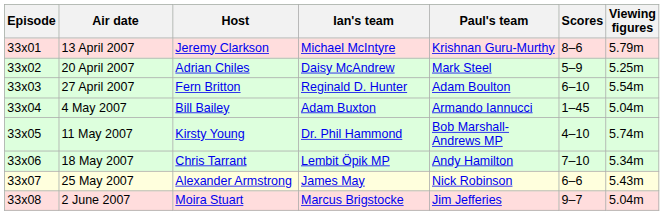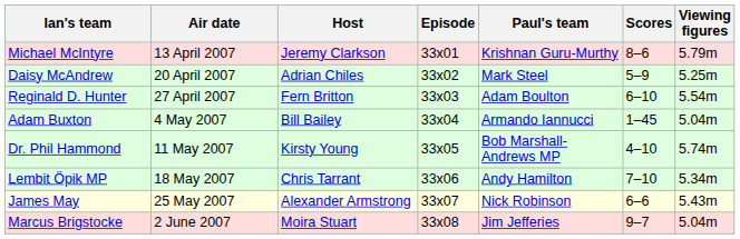 <table class="wikitable"  style="width:840px; background:#dfd;">
 <tr>
-<th style="width:5%;">Episode</th>
+<th style="width:23%;">Ian's team</th>
 <th style="width:21%;">Air date</th>
 <th style="width:22%;">Host</th>
-<th style="width:23%;">Ian's team</th>
+<th style="width:5%;">Episode</th>
 <th style="width:23%;">Paul's team</th>
 <th style="width:5%;">Scores</th>
 <th style="width:120%;">Viewing figures</th>
 </tr>
 <tr style="background:#fdd;">
-<td>33x01</td>
+<td><a href='#'>Michael McIntyre</a></td>
 <td>13 April 2007</td>
 <td><a href='#'>Jeremy Clarkson</a></td>
-<td><a href='#'>Michael McIntyre</a></td>
+<td>33x01</td>
 <td><a href='#'>Krishnan Guru-Murthy</a></td>
 <td>8–6</td>
 <td>5.79m</td>
 </tr>
 <tr>
-<td>33x02</td>
+<td><a href='#'>Daisy McAndrew</a></td>
 <td>20 April 2007</td>
 <td><a href='#'>Adrian Chiles</a></td>
-<td><a href='#'>Daisy McAndrew</a></td>
+<td>33x02</td>
 <td><a href='#'>Mark Steel</a></td>
 <td>5–9</td>
 <td>5.25m</td>
 </tr>
 <tr>
-<td>33x03</td>
+<td><a href='#'>Reginald D. Hunter</a></td>
 <td>27 April 2007</td>
 <td><a href='#'>Fern Britton</a></td>
-<td><a href='#'>Reginald D. Hunter</a></td>
+<td>33x03</td>
 <td><a href='#'>Adam Boulton</a></td>
 <td>6–10</td>
 <td>5.54m</td>
 </tr>
 <tr>
-<td>33x04</td>
+<td><a href='#'>Adam Buxton</a></td>
 <td>4 May 2007</td>
 <td><a href='#'>Bill Bailey</a></td>
-<td><a href='#'>Adam Buxton</a></td>
+<td>33x04</td>
 <td><a href='#'>Armando Iannucci</a></td>
 <td>1–45</td>
 <td>5.04m</td>
 </tr>
 <tr>
-<td>33x05</td>
+<td><a href='#'>Dr. Phil Hammond</a></td>
 <td>11 May 2007</td>
 <td><a href='#'>Kirsty Young</a></td>
-<td><a href='#'>Dr. Phil Hammond</a></td>
+<td>33x05</td>
 <td><a href='#'>Bob Marshall-Andrews MP</a></td>
 <td>4–10</td>
 <td>5.74m</td>
 </tr>
 <tr>
-<td>33x06</td>
+<td><a href='#'>Lembit Öpik MP</a></td>
 <td>18 May 2007</td>
 <td><a href='#'>Chris Tarrant</a></td>
-<td><a href='#'>Lembit Öpik MP</a></td>
+<td>33x06</td>
 <td><a href='#'>Andy Hamilton</a></td>
 <td>7–10</td>
 <td>5.34m</td>
 </tr>
 <tr style="background:#ffd;">
-<td>33x07</td>
+<td><a href='#'>James May</a></td>
 <td>25 May 2007</td>
 <td><a href='#'>Alexander Armstrong</a></td>
-<td><a href='#'>James May</a></td>
+<td>33x07</td>
 <td><a href='#'>Nick Robinson</a></td>
 <td>6–6</td>
 <td>5.43m</td>
 </tr>
 <tr style="background:#fdd;">
-<td>33x08</td>
+<td><a href='#'>Marcus Brigstocke</a></td>
 <td>2 June 2007</td>
 <td><a href='#'>Moira Stuart</a></td>
-<td><a href='#'>Marcus Brigstocke</a></td>
+<td>33x08</td>
 <td><a href='#'>Jim Jefferies</a></td>
 <td>9–7</td>
 <td>5.04m</td>
 </tr>
 </table>
